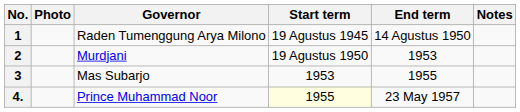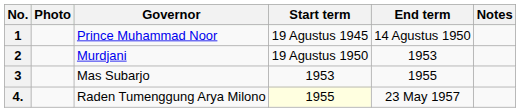 <table class="wikitable">
 <tr style="background-color:#cfc;">
 <th>No.</th>
 <th>Photo</th>
 <th>Governor</th>
 <th>Start term</th>
 <th>End term</th>
 <th>Notes</th>
 </tr>
 <tr>
 <th>1</th>
 <td></td>
-<td>Raden Tumenggung Arya Milono</td>
+<td><a href='#'>Prince Muhammad Noor</a></td>
 <td align="center">19 Agustus 1945</td>
 <td align="center">14 Agustus 1950</td>
 <td> </td>
 </tr>
 <tr>
 <th>2</th>
 <td></td>
 <td><a href='#'>Murdjani</a></td>
 <td style="text-align: center;">19 Agustus 1950</td>
 <td style="text-align: center;">1953</td>
 <td style="text-align: center;"></td>
 </tr>
 <tr>
 <th>3</th>
 <td></td>
 <td>Mas Subarjo</td>
 <td style="text-align: center;">1953</td>
 <td style="text-align: center;">1955</td>
 <td> </td>
 </tr>
 <tr>
 <th>4.</th>
 <td></td>
-<td><a href='#'>Prince Muhammad Noor</a></td>
+<td>Raden Tumenggung Arya Milono</td>
 <td style="background: lightyellow; text-align: center;">1955</td>
 <td style="text-align: center;">23 May 1957</td>
 <td> </td>
 </tr>
 </table>
